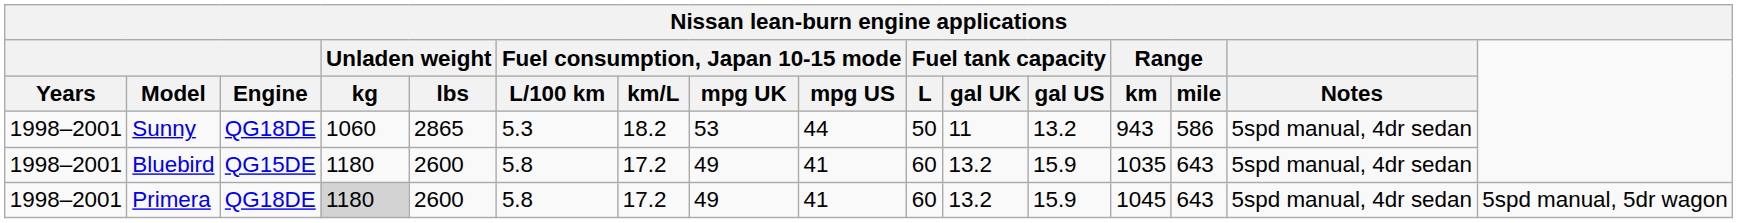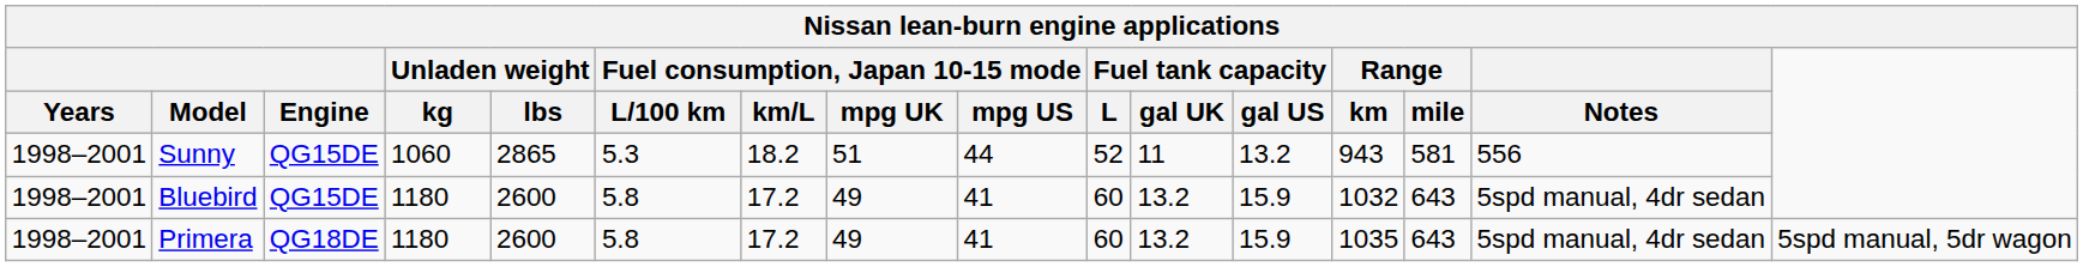 <table class="wikitable">
 <tr>
 <th colspan="16">Nissan lean-burn engine applications</th>
 </tr>
 <tr>
 <th colspan="3"></th>
 <th colspan="2">Unladen weight</th>
 <th colspan="4">Fuel consumption, Japan 10-15 mode</th>
 <th colspan="3">Fuel tank capacity</th>
 <th colspan="2">Range</th>
 <th colspan="1"></th>
 </tr>
 <tr>
 <th>Years</th>
 <th>Model</th>
 <th>Engine</th>
 <th>kg</th>
 <th>lbs</th>
 <th>L/100 km</th>
 <th>km/L</th>
 <th>mpg UK</th>
 <th>mpg US</th>
 <th>L</th>
 <th>gal UK</th>
 <th>gal US</th>
 <th>km</th>
 <th>mile</th>
 <th>Notes</th>
 </tr>
 <tr>
 <td>1998–2001</td>
 <td><a href='#'>Sunny</a></td>
-<td><a href='#'>QG18DE</a></td>
+<td><a href='#'>QG15DE</a></td>
 <td>1060</td>
 <td>2865</td>
 <td>5.3</td>
 <td>18.2</td>
-<td>53</td>
+<td>51</td>
 <td>44</td>
-<td>50</td>
+<td>52</td>
 <td>11</td>
 <td>13.2</td>
 <td>943</td>
-<td>586</td>
-<td>5spd manual, 4dr sedan</td>
+<td>581</td>
+<td>556</td>
 </tr>
 <tr>
 <td>1998–2001</td>
 <td><a href='#'>Bluebird</a></td>
 <td><a href='#'>QG15DE</a></td>
 <td>1180</td>
 <td>2600</td>
 <td>5.8</td>
 <td>17.2</td>
 <td>49</td>
 <td>41</td>
 <td>60</td>
 <td>13.2</td>
 <td>15.9</td>
-<td>1035</td>
+<td>1032</td>
 <td>643</td>
 <td>5spd manual, 4dr sedan</td>
 </tr>
 <tr>
 <td>1998–2001</td>
 <td><a href='#'>Primera</a></td>
 <td><a href='#'>QG18DE</a></td>
-<td style="background: lightgrey;">1180</td>
+<td>1180</td>
 <td>2600</td>
 <td>5.8</td>
 <td>17.2</td>
 <td>49</td>
 <td>41</td>
 <td>60</td>
 <td>13.2</td>
 <td>15.9</td>
-<td>1045</td>
+<td>1035</td>
 <td>643</td>
 <td>5spd manual, 4dr sedan</td>
 <td>5spd manual, 5dr wagon</td>
 </tr>
 </table>
